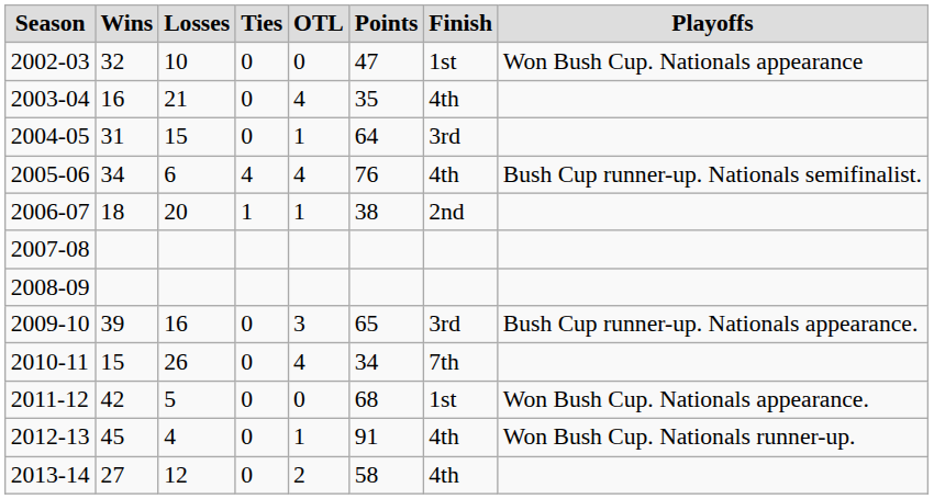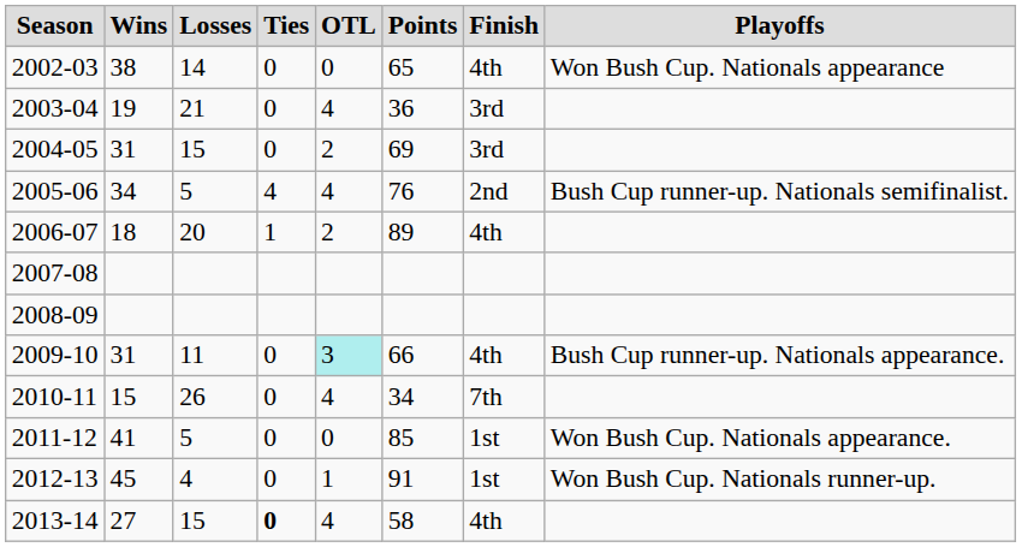 <table class="wikitable">
 <tr style="text-align:center; font-weight:bold; background:#ddd;">
 <td>Season</td>
 <td>Wins</td>
 <td>Losses</td>
 <td>Ties</td>
 <td>OTL</td>
 <td>Points</td>
 <td>Finish</td>
 <td>Playoffs</td>
 </tr>
 <tr>
 <td>2002-03</td>
-<td>32</td>
-<td>10</td>
+<td>38</td>
+<td>14</td>
 <td>0</td>
 <td>0</td>
-<td>47</td>
-<td>1st</td>
+<td>65</td>
+<td>4th</td>
 <td>Won Bush Cup. Nationals appearance</td>
 </tr>
 <tr>
 <td>2003-04</td>
-<td>16</td>
+<td>19</td>
 <td>21</td>
 <td>0</td>
 <td>4</td>
-<td>35</td>
-<td>4th</td>
+<td>36</td>
+<td>3rd</td>
 <td></td>
 </tr>
 <tr>
 <td>2004-05</td>
 <td>31</td>
 <td>15</td>
 <td>0</td>
-<td>1</td>
-<td>64</td>
+<td>2</td>
+<td>69</td>
 <td>3rd</td>
 <td></td>
 </tr>
 <tr>
 <td>2005-06</td>
 <td>34</td>
-<td>6</td>
+<td>5</td>
 <td>4</td>
 <td>4</td>
 <td>76</td>
-<td>4th</td>
+<td>2nd</td>
 <td>Bush Cup runner-up. Nationals semifinalist.</td>
 </tr>
 <tr>
 <td>2006-07</td>
 <td>18</td>
 <td>20</td>
 <td>1</td>
-<td>1</td>
-<td>38</td>
-<td>2nd</td>
+<td>2</td>
+<td>89</td>
+<td>4th</td>
 <td></td>
 </tr>
 <tr>
 <td>2007-08</td>
 <td></td>
 <td></td>
 <td></td>
 <td></td>
 <td></td>
 <td></td>
 <td></td>
 </tr>
 <tr>
 <td>2008-09</td>
 <td></td>
 <td></td>
 <td></td>
 <td></td>
 <td></td>
 <td></td>
 <td></td>
 </tr>
 <tr>
 <td>2009-10</td>
-<td>39</td>
-<td>16</td>
+<td>31</td>
+<td>11</td>
 <td>0</td>
-<td>3</td>
-<td>65</td>
-<td>3rd</td>
+<td style="background: paleturquoise;">3</td>
+<td>66</td>
+<td>4th</td>
 <td>Bush Cup runner-up. Nationals appearance.</td>
 </tr>
 <tr>
 <td>2010-11</td>
 <td>15</td>
 <td>26</td>
 <td>0</td>
 <td>4</td>
 <td>34</td>
 <td>7th</td>
 <td></td>
 </tr>
 <tr>
 <td>2011-12</td>
-<td>42</td>
+<td>41</td>
 <td>5</td>
 <td>0</td>
 <td>0</td>
-<td>68</td>
+<td>85</td>
 <td>1st</td>
 <td>Won Bush Cup. Nationals appearance.</td>
 </tr>
 <tr>
 <td>2012-13</td>
 <td>45</td>
 <td>4</td>
 <td>0</td>
 <td>1</td>
 <td>91</td>
-<td>4th</td>
+<td>1st</td>
 <td>Won Bush Cup. Nationals runner-up.</td>
 </tr>
 <tr>
 <td>2013-14</td>
 <td>27</td>
-<td>12</td>
-<td>0</td>
-<td>2</td>
+<td>15</td>
+<td><strong>0</strong></td>
+<td>4</td>
 <td>58</td>
 <td>4th</td>
 <td></td>
 </tr>
 </table>
